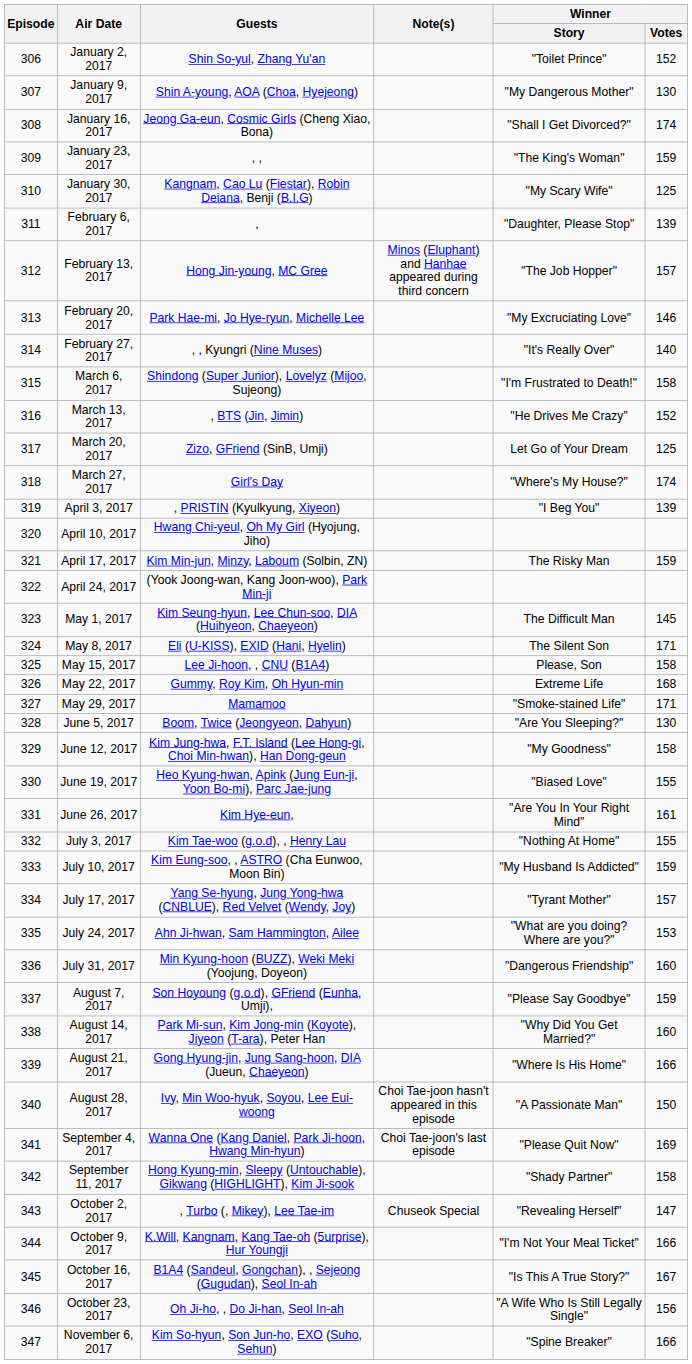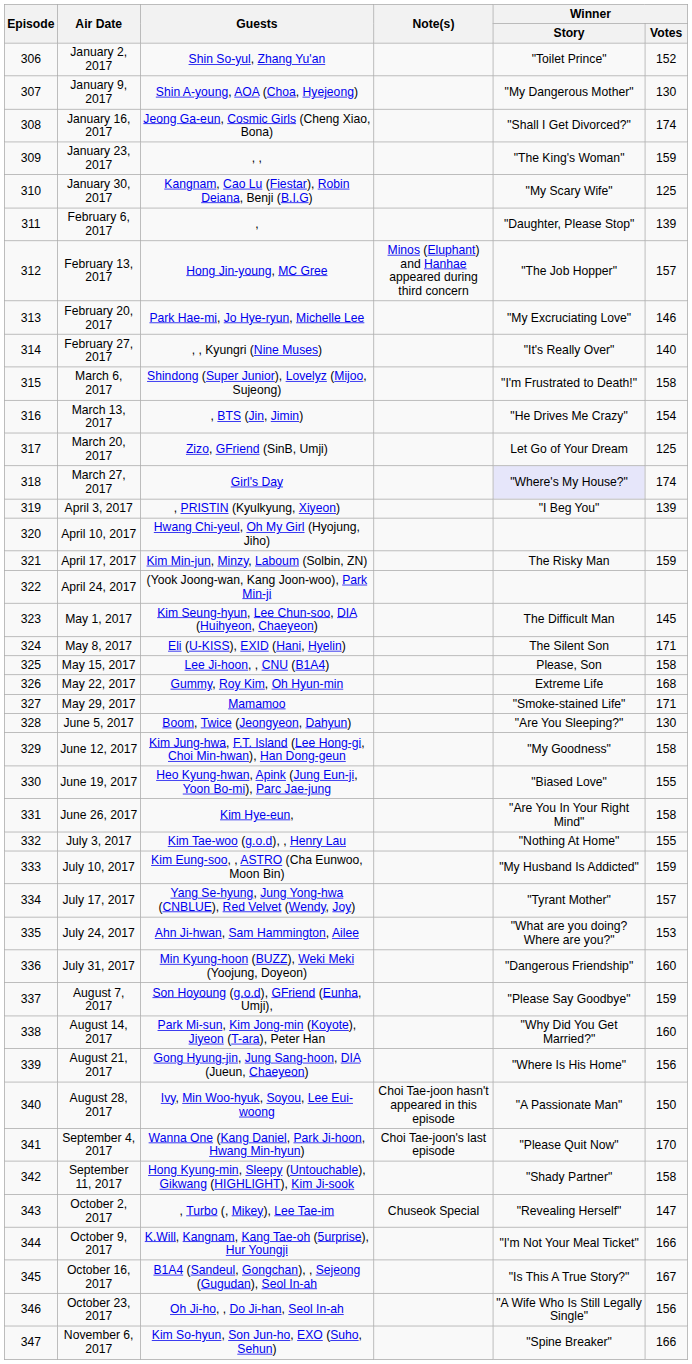 <table class="wikitable" style="text-align:center;" width="900px">
 <tr>
 <th rowspan=2>Episode</th>
 <th rowspan=2>Air Date</th>
 <th rowspan=2 width="300">Guests</th>
 <th rowspan=2 width="150">Note(s)</th>
 <th colspan=2 width="450">Winner</th>
 </tr>
 <tr>
 <th>Story</th>
 <th>Votes</th>
 </tr>
 <tr>
 <td>306</td>
 <td>January 2, 2017</td>
 <td><a href='#'>Shin So-yul</a>, <a href='#'>Zhang Yu'an</a></td>
 <td></td>
 <td>"Toilet Prince"</td>
 <td>152</td>
 </tr>
 <tr>
 <td>307</td>
 <td>January 9, 2017</td>
 <td><a href='#'>Shin A-young</a>, <a href='#'>AOA</a> (<a href='#'>Choa</a>, <a href='#'>Hyejeong</a>)</td>
 <td></td>
 <td>"My Dangerous Mother"</td>
 <td>130</td>
 </tr>
 <tr>
 <td>308</td>
 <td>January 16, 2017</td>
 <td><a href='#'>Jeong Ga-eun</a>, <a href='#'>Cosmic Girls</a> (Cheng Xiao, Bona)</td>
 <td></td>
 <td>"Shall I Get Divorced?"</td>
 <td>174</td>
 </tr>
 <tr>
 <td>309</td>
 <td>January 23, 2017</td>
 <td>, , </td>
 <td></td>
 <td>"The King's Woman"</td>
 <td>159</td>
 </tr>
 <tr>
 <td>310</td>
 <td>January 30, 2017</td>
 <td><a href='#'>Kangnam</a>, <a href='#'>Cao Lu</a> (<a href='#'>Fiestar</a>), <a href='#'>Robin Deiana</a>, Benji (<a href='#'>B.I.G</a>)</td>
 <td></td>
 <td>"My Scary Wife"</td>
 <td>125</td>
 </tr>
 <tr>
 <td>311</td>
 <td>February 6, 2017</td>
 <td>, </td>
 <td></td>
 <td>"Daughter, Please Stop"</td>
 <td>139</td>
 </tr>
 <tr>
 <td>312</td>
 <td>February 13, 2017</td>
 <td><a href='#'>Hong Jin-young</a>, <a href='#'>MC Gree</a></td>
 <td><a href='#'>Minos</a> (<a href='#'>Eluphant</a>) and <a href='#'>Hanhae</a> appeared during third concern<br></td>
 <td>"The Job Hopper"</td>
 <td>157</td>
 </tr>
 <tr>
 <td>313</td>
 <td>February 20, 2017</td>
 <td><a href='#'>Park Hae-mi</a>, <a href='#'>Jo Hye-ryun</a>, <a href='#'>Michelle Lee</a></td>
 <td></td>
 <td>"My Excruciating Love"</td>
 <td>146</td>
 </tr>
 <tr>
 <td>314</td>
 <td>February 27, 2017</td>
 <td>, , Kyungri (<a href='#'>Nine Muses</a>)</td>
 <td></td>
 <td>"It's Really Over"</td>
 <td>140</td>
 </tr>
 <tr>
 <td>315</td>
 <td>March 6, 2017</td>
 <td><a href='#'>Shindong</a> (<a href='#'>Super Junior</a>), <a href='#'>Lovelyz</a> (<a href='#'>Mijoo</a>, Sujeong)</td>
 <td></td>
 <td>"I'm Frustrated to Death!"</td>
 <td>158</td>
 </tr>
 <tr>
 <td>316</td>
 <td>March 13, 2017</td>
 <td>, <a href='#'>BTS</a> (<a href='#'>Jin</a>, <a href='#'>Jimin</a>)</td>
 <td></td>
 <td>"He Drives Me Crazy"</td>
-<td>152</td>
+<td>154</td>
 </tr>
 <tr>
 <td>317</td>
 <td>March 20, 2017</td>
 <td><a href='#'>Zizo</a>, <a href='#'>GFriend</a> (SinB, Umji)</td>
 <td></td>
 <td>Let Go of Your Dream</td>
 <td>125</td>
 </tr>
 <tr>
 <td>318</td>
 <td>March 27, 2017</td>
 <td><a href='#'>Girl's Day</a></td>
 <td></td>
-<td>"Where's My House?"</td>
+<td style="background: lavender;">"Where's My House?"</td>
 <td>174</td>
 </tr>
 <tr>
 <td>319</td>
 <td>April 3, 2017</td>
 <td>, <a href='#'>PRISTIN</a> (Kyulkyung, <a href='#'>Xiyeon</a>)</td>
 <td></td>
 <td>"I Beg You"</td>
 <td>139</td>
 </tr>
 <tr>
 <td>320</td>
 <td>April 10, 2017</td>
 <td><a href='#'>Hwang Chi-yeul</a>, <a href='#'>Oh My Girl</a> (Hyojung, Jiho)</td>
 <td></td>
 <td></td>
 <td></td>
 </tr>
 <tr>
 <td>321</td>
 <td>April 17, 2017</td>
 <td><a href='#'>Kim Min-jun</a>, <a href='#'>Minzy</a>, <a href='#'>Laboum</a> (Solbin, ZN)</td>
 <td></td>
 <td>The Risky Man</td>
 <td>159</td>
 </tr>
 <tr>
 <td>322</td>
 <td>April 24, 2017</td>
 <td> (Yook Joong-wan, Kang Joon-woo), <a href='#'>Park Min-ji</a></td>
 <td></td>
 <td></td>
 <td></td>
 </tr>
 <tr>
 <td>323</td>
 <td>May 1, 2017</td>
 <td><a href='#'>Kim Seung-hyun</a>, <a href='#'>Lee Chun-soo</a>, <a href='#'>DIA</a> (<a href='#'>Huihyeon</a>, <a href='#'>Chaeyeon</a>)</td>
 <td></td>
 <td>The Difficult Man</td>
 <td>145</td>
 </tr>
 <tr>
 <td>324</td>
 <td>May 8, 2017</td>
 <td><a href='#'>Eli</a> (<a href='#'>U-KISS</a>), <a href='#'>EXID</a> (<a href='#'>Hani</a>, <a href='#'>Hyelin</a>)</td>
 <td></td>
 <td>The Silent Son</td>
 <td>171</td>
 </tr>
 <tr>
 <td>325</td>
 <td>May 15, 2017</td>
 <td><a href='#'>Lee Ji-hoon</a>, , <a href='#'>CNU</a> (<a href='#'>B1A4</a>)</td>
 <td></td>
 <td>Please, Son</td>
 <td>158</td>
 </tr>
 <tr>
 <td>326</td>
 <td>May 22, 2017</td>
 <td><a href='#'>Gummy</a>, <a href='#'>Roy Kim</a>, <a href='#'>Oh Hyun-min</a></td>
 <td></td>
 <td>Extreme Life</td>
 <td>168</td>
 </tr>
 <tr>
 <td>327</td>
 <td>May 29, 2017</td>
 <td><a href='#'>Mamamoo</a></td>
 <td></td>
 <td>"Smoke-stained Life"</td>
 <td>171</td>
 </tr>
 <tr>
 <td>328</td>
 <td>June 5, 2017</td>
 <td><a href='#'>Boom</a>, <a href='#'>Twice</a> (<a href='#'>Jeongyeon</a>, <a href='#'>Dahyun</a>)</td>
 <td></td>
 <td>"Are You Sleeping?"</td>
 <td>130</td>
 </tr>
 <tr>
 <td>329</td>
 <td>June 12, 2017</td>
 <td><a href='#'>Kim Jung-hwa</a>, <a href='#'>F.T. Island</a> (<a href='#'>Lee Hong-gi</a>, <a href='#'>Choi Min-hwan</a>), <a href='#'>Han Dong-geun</a></td>
 <td></td>
 <td>"My Goodness"</td>
 <td>158</td>
 </tr>
 <tr>
 <td>330</td>
 <td>June 19, 2017</td>
 <td><a href='#'>Heo Kyung-hwan</a>, <a href='#'>Apink</a> (<a href='#'>Jung Eun-ji</a>, <a href='#'>Yoon Bo-mi</a>), <a href='#'>Parc Jae-jung</a></td>
 <td></td>
 <td>"Biased Love"</td>
 <td>155</td>
 </tr>
 <tr>
 <td>331</td>
 <td>June 26, 2017</td>
 <td><a href='#'>Kim Hye-eun</a>, </td>
 <td></td>
 <td>"Are You In Your Right Mind"</td>
-<td>161</td>
+<td>158</td>
 </tr>
 <tr>
 <td>332</td>
 <td>July 3, 2017</td>
 <td><a href='#'>Kim Tae-woo</a> (<a href='#'>g.o.d</a>), , <a href='#'>Henry Lau</a></td>
 <td></td>
 <td>"Nothing At Home"</td>
 <td>155</td>
 </tr>
 <tr>
 <td>333</td>
 <td>July 10, 2017</td>
 <td><a href='#'>Kim Eung-soo</a>, , <a href='#'>ASTRO</a> (Cha Eunwoo, Moon Bin)</td>
 <td></td>
 <td>"My Husband Is Addicted"</td>
 <td>159</td>
 </tr>
 <tr>
 <td>334</td>
 <td>July 17, 2017</td>
 <td><a href='#'>Yang Se-hyung</a>, <a href='#'>Jung Yong-hwa</a> (<a href='#'>CNBLUE</a>), <a href='#'>Red Velvet</a> (<a href='#'>Wendy</a>, <a href='#'>Joy</a>)</td>
 <td></td>
 <td>"Tyrant Mother"</td>
 <td>157</td>
 </tr>
 <tr>
 <td>335</td>
 <td>July 24, 2017</td>
 <td><a href='#'>Ahn Ji-hwan</a>, <a href='#'>Sam Hammington</a>, <a href='#'>Ailee</a></td>
 <td></td>
 <td>"What are you doing? Where are you?"</td>
 <td>153</td>
 </tr>
 <tr>
 <td>336</td>
 <td>July 31, 2017</td>
 <td><a href='#'>Min Kyung-hoon</a> (<a href='#'>BUZZ</a>), <a href='#'>Weki Meki</a> (Yoojung, Doyeon)</td>
 <td></td>
 <td>"Dangerous Friendship"</td>
 <td>160</td>
 </tr>
 <tr>
 <td>337</td>
 <td>August 7, 2017</td>
 <td><a href='#'>Son Hoyoung</a> (<a href='#'>g.o.d</a>), <a href='#'>GFriend</a> (<a href='#'>Eunha</a>, Umji), </td>
 <td></td>
 <td>"Please Say Goodbye"</td>
 <td>159</td>
 </tr>
 <tr>
 <td>338</td>
 <td>August 14, 2017</td>
 <td><a href='#'>Park Mi-sun</a>, <a href='#'>Kim Jong-min</a> (<a href='#'>Koyote</a>), <a href='#'>Jiyeon</a> (<a href='#'>T-ara</a>), Peter Han</td>
 <td></td>
 <td>"Why Did You Get Married?"</td>
 <td>160</td>
 </tr>
 <tr>
 <td>339</td>
 <td>August 21, 2017</td>
 <td><a href='#'>Gong Hyung-jin</a>, <a href='#'>Jung Sang-hoon</a>, <a href='#'>DIA</a> (Jueun, <a href='#'>Chaeyeon</a>)</td>
 <td></td>
 <td>"Where Is His Home"</td>
-<td>166</td>
+<td>156</td>
 </tr>
 <tr>
 <td>340</td>
 <td>August 28, 2017</td>
 <td><a href='#'>Ivy</a>, <a href='#'>Min Woo-hyuk</a>, <a href='#'>Soyou</a>, <a href='#'>Lee Eui-woong</a></td>
 <td>Choi Tae-joon hasn't appeared in this episode<br></td>
 <td>"A Passionate Man"</td>
 <td>150</td>
 </tr>
 <tr>
 <td>341</td>
 <td>September 4, 2017</td>
 <td><a href='#'>Wanna One</a> (<a href='#'>Kang Daniel</a>, <a href='#'>Park Ji-hoon</a>, <a href='#'>Hwang Min-hyun</a>)</td>
 <td>Choi Tae-joon's last episode<br></td>
 <td>"Please Quit Now"</td>
-<td>169</td>
+<td>170</td>
 </tr>
 <tr>
 <td>342</td>
 <td>September 11, 2017</td>
 <td><a href='#'>Hong Kyung-min</a>, <a href='#'>Sleepy</a> (<a href='#'>Untouchable</a>), <a href='#'>Gikwang</a> (<a href='#'>HIGHLIGHT</a>), <a href='#'>Kim Ji-sook</a></td>
 <td></td>
 <td>"Shady Partner"</td>
 <td>158</td>
 </tr>
 <tr>
 <td>343</td>
 <td>October 2, 2017</td>
 <td>, <a href='#'>Turbo</a> (, <a href='#'>Mikey</a>), <a href='#'>Lee Tae-im</a></td>
 <td>Chuseok Special<br></td>
 <td>"Revealing Herself"</td>
 <td>147</td>
 </tr>
 <tr>
 <td>344</td>
 <td>October 9, 2017</td>
 <td><a href='#'>K.Will</a>, <a href='#'>Kangnam</a>, <a href='#'>Kang Tae-oh</a> (<a href='#'>5urprise</a>), <a href='#'>Hur Youngji</a></td>
 <td></td>
 <td>"I'm Not Your Meal Ticket"</td>
 <td>166</td>
 </tr>
 <tr>
 <td>345</td>
 <td>October 16, 2017</td>
 <td><a href='#'>B1A4</a> (<a href='#'>Sandeul</a>, <a href='#'>Gongchan</a>), , <a href='#'>Sejeong</a> (<a href='#'>Gugudan</a>), <a href='#'>Seol In-ah</a></td>
 <td></td>
 <td>"Is This A True Story?"</td>
 <td>167</td>
 </tr>
 <tr>
 <td>346</td>
 <td>October 23, 2017</td>
 <td><a href='#'>Oh Ji-ho</a>, , <a href='#'>Do Ji-han</a>, <a href='#'>Seol In-ah</a></td>
 <td></td>
 <td>"A Wife Who Is Still Legally Single"</td>
 <td>156</td>
 </tr>
 <tr>
 <td>347</td>
 <td>November 6, 2017</td>
 <td><a href='#'>Kim So-hyun</a>, <a href='#'>Son Jun-ho</a>, <a href='#'>EXO</a> (<a href='#'>Suho</a>, <a href='#'>Sehun</a>)</td>
 <td></td>
 <td>"Spine Breaker"</td>
 <td>166</td>
 </tr>
 </table>
